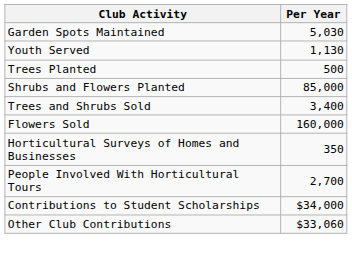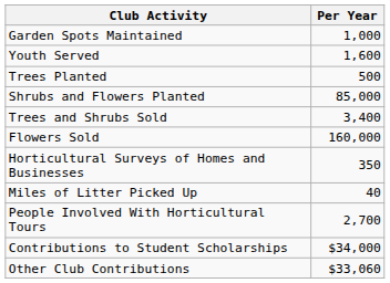 <table class="wikitable" style="margin: 1em auto 1em auto">
 <tr>
 <th width="310">Club Activity</th>
 <th width="70">Per Year</th>
 </tr>
 <tr>
 <td>Garden Spots Maintained</td>
-<td align="right">5,030</td>
+<td align="right">1,000</td>
 </tr>
 <tr>
 <td>Youth Served</td>
-<td align="right">1,130</td>
+<td align="right">1,600</td>
 </tr>
 <tr>
 <td>Trees Planted</td>
 <td align="right">500</td>
 </tr>
 <tr>
 <td>Shrubs and Flowers Planted</td>
 <td align="right">85,000</td>
 </tr>
 <tr>
 <td>Trees and Shrubs Sold</td>
 <td align="right">3,400</td>
 </tr>
 <tr>
 <td>Flowers Sold</td>
 <td align="right">160,000</td>
 </tr>
 <tr>
 <td>Horticultural Surveys of Homes and Businesses</td>
 <td align="right">350</td>
 </tr>
 <tr>
+<td>Miles of Litter Picked Up</td>
+<td align="right">40</td>
+</tr>
+<tr>
 <td>People Involved With Horticultural Tours</td>
 <td align="right">2,700</td>
 </tr>
 <tr>
 <td>Contributions to Student Scholarships</td>
 <td align="right">$34,000</td>
 </tr>
 <tr>
 <td>Other Club Contributions</td>
 <td align="right">$33,060</td>
 </tr>
 </table>
